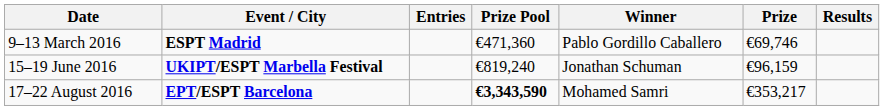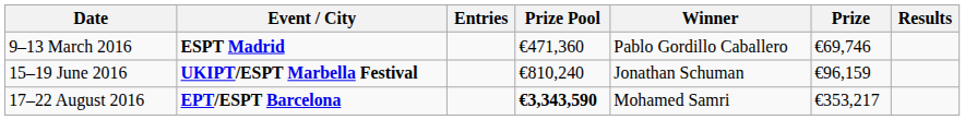 <table class="wikitable" width="100%">
 <tr>
 <th width="18%">Date</th>
 <th !width="16%">Event / City</th>
 <th !width="10%">Entries</th>
 <th !width="12%">Prize Pool</th>
 <th !width="23%">Winner</th>
 <th !width="12%">Prize</th>
 <th !width="9%">Results</th>
 </tr>
 <tr>
 <td>9–13 March 2016</td>
 <td> <strong>ESPT <a href='#'>Madrid</a></strong></td>
 <td></td>
 <td>€471,360</td>
 <td> Pablo Gordillo Caballero</td>
 <td>€69,746</td>
 <td></td>
 </tr>
 <tr>
 <td>15–19 June 2016</td>
 <td> <strong><a href='#'>UKIPT</a>/ESPT <a href='#'>Marbella</a> Festival</strong></td>
 <td></td>
-<td>€819,240</td>
+<td>€810,240</td>
 <td> Jonathan Schuman</td>
 <td>€96,159</td>
 <td></td>
 </tr>
 <tr>
 <td>17–22 August 2016</td>
 <td> <strong><a href='#'>EPT</a>/ESPT <a href='#'>Barcelona</a></strong></td>
 <td></td>
 <td><strong>€3,343,590</strong></td>
 <td> Mohamed Samri</td>
 <td>€353,217</td>
 <td></td>
 </tr>
 </table>
